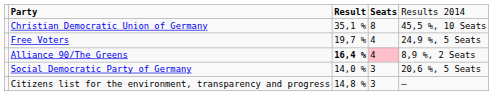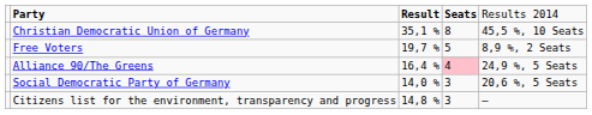 <table class="wikitable">
 <tr>
 <td></td>
 <td><strong>Party</strong></td>
 <td><strong>Result</strong></td>
 <td><strong>Seats</strong></td>
 <td>Results 2014</td>
 </tr>
 <tr>
 <td bgcolor=></td>
 <td><a href='#'>Christian Democratic Union of Germany</a></td>
 <td>35,1 %</td>
 <td>8</td>
 <td>45,5 %, 10 Seats</td>
 </tr>
 <tr>
 <td bgcolor=></td>
 <td><a href='#'>Free Voters</a></td>
 <td>19,7 %</td>
-<td>4</td>
-<td>24,9 %, 5 Seats</td>
+<td>5</td>
+<td>8,9 %, 2 Seats</td>
 </tr>
 <tr>
 <td bgcolor=></td>
 <td><a href='#'>Alliance 90/The Greens</a></td>
-<td><strong>16,4 %</strong></td>
+<td>16,4 %</td>
 <td style="background: pink;">4</td>
-<td>8,9 %, 2 Seats</td>
+<td>24,9 %, 5 Seats</td>
 </tr>
 <tr>
 <td bgcolor=></td>
 <td><a href='#'>Social Democratic Party of Germany</a></td>
 <td>14,0 %</td>
 <td>3</td>
 <td>20,6 %, 5 Seats</td>
 </tr>
 <tr>
 <td bgcolor=></td>
 <td>Citizens list for the environment, transparency and progress</td>
 <td>14,8 %</td>
 <td>3</td>
 <td>–</td>
 </tr>
 </table>
